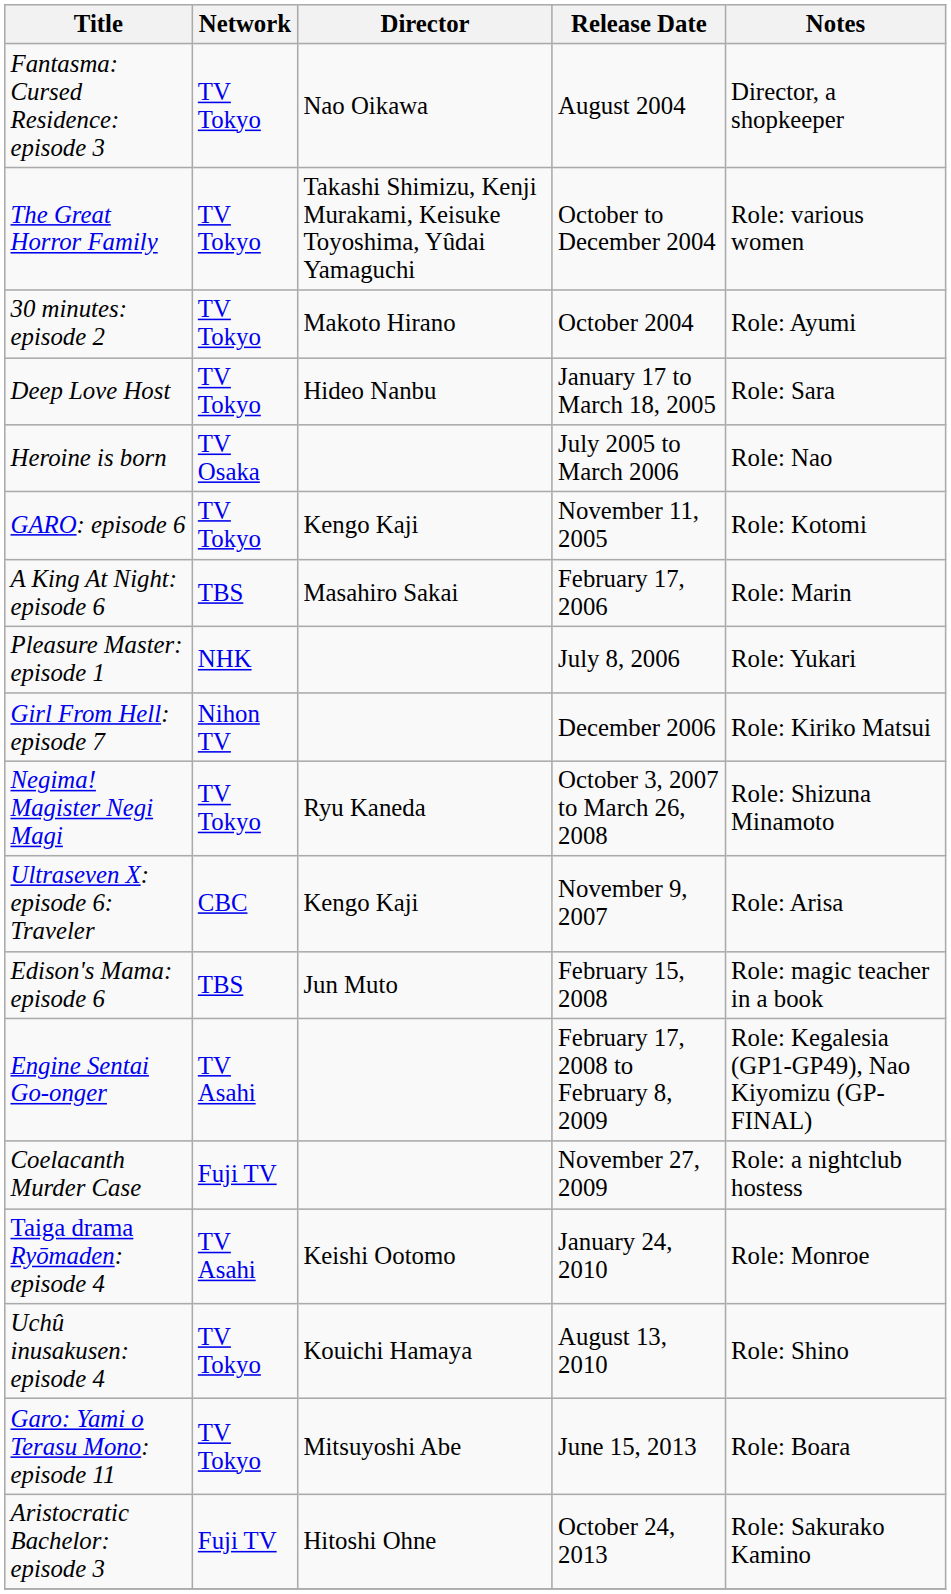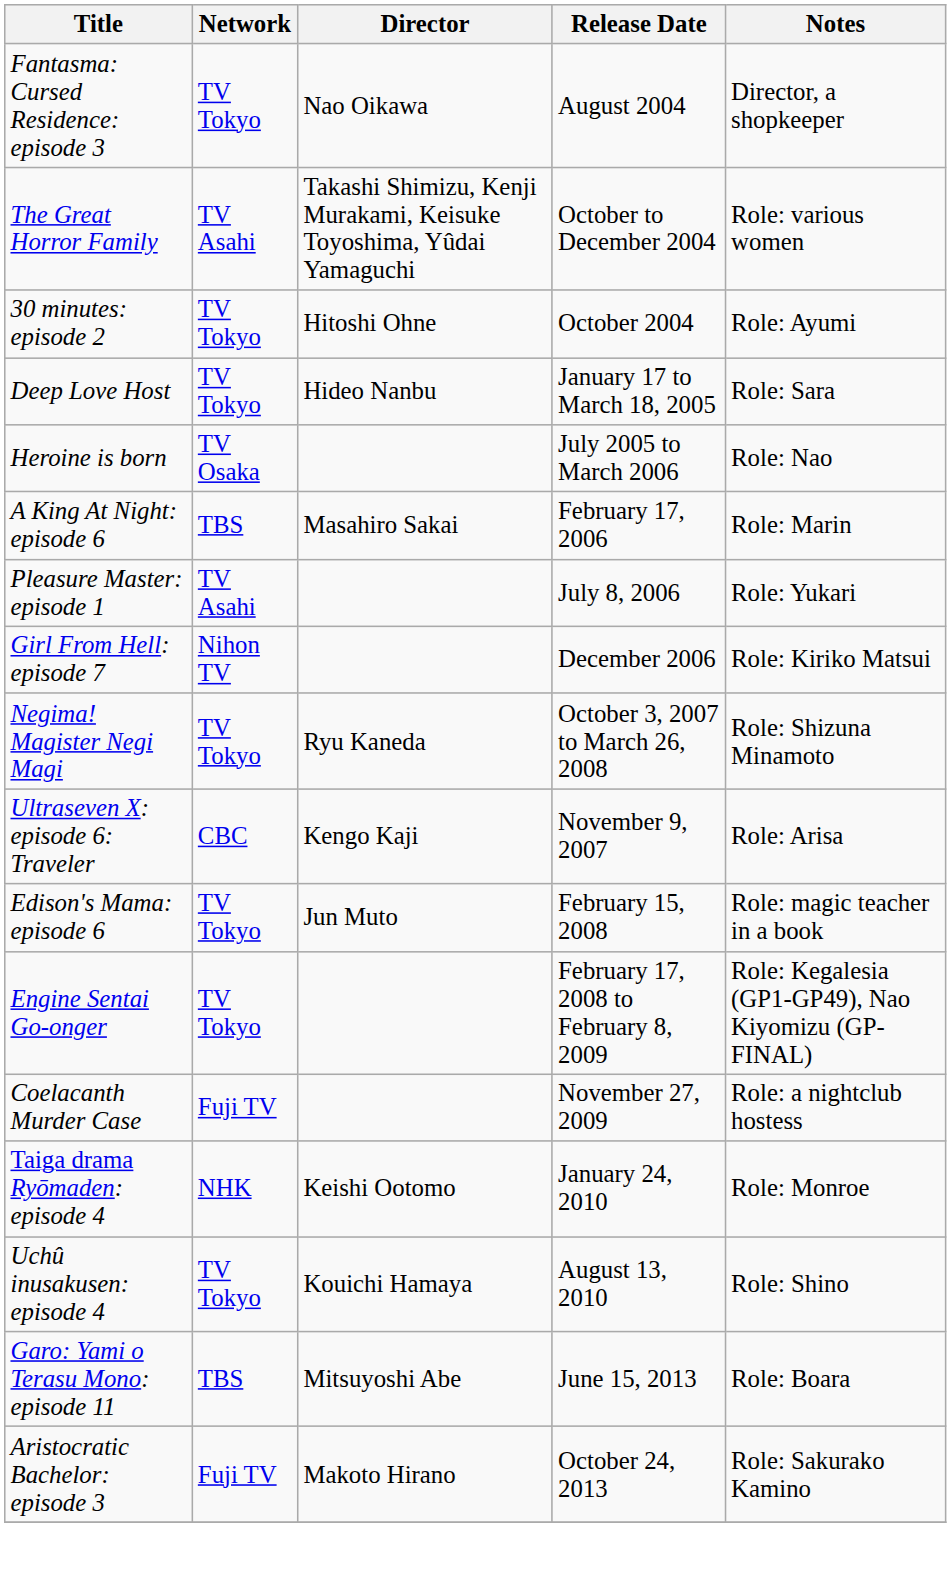 <table class="wikitable sortable">
 <tr>
 <th>Title</th>
 <th>Network</th>
 <th>Director</th>
 <th>Release Date</th>
 <th>Notes</th>
 </tr>
 <tr>
 <td><em>Fantasma: Cursed Residence: episode 3</em><br></td>
 <td><a href='#'>TV Tokyo</a></td>
 <td>Nao Oikawa</td>
 <td>August 2004</td>
 <td>Director, a shopkeeper</td>
 </tr>
 <tr>
 <td><em><a href='#'>The Great Horror Family</a></em><br></td>
-<td><a href='#'>TV Tokyo</a></td>
+<td><a href='#'>TV Asahi</a></td>
 <td>Takashi Shimizu, Kenji Murakami, Keisuke Toyoshima, Yûdai Yamaguchi</td>
 <td>October to December 2004</td>
 <td>Role: various women</td>
 </tr>
 <tr>
 <td><em>30 minutes: episode 2</em></td>
 <td><a href='#'>TV Tokyo</a></td>
-<td>Makoto Hirano</td>
+<td>Hitoshi Ohne</td>
 <td>October 2004</td>
 <td>Role: Ayumi</td>
 </tr>
 <tr>
 <td><em>Deep Love Host</em></td>
 <td><a href='#'>TV Tokyo</a></td>
 <td>Hideo Nanbu</td>
 <td>January 17 to March 18, 2005</td>
 <td>Role: Sara</td>
 </tr>
 <tr>
 <td><em>Heroine is born</em><br></td>
 <td><a href='#'>TV Osaka</a></td>
 <td></td>
 <td>July 2005 to March 2006</td>
 <td>Role: Nao</td>
 </tr>
 <tr>
-<td><em><a href='#'>GARO</a>: episode 6</em></td>
-<td><a href='#'>TV Tokyo</a></td>
-<td>Kengo Kaji</td>
-<td>November 11, 2005</td>
-<td>Role: Kotomi</td>
-</tr>
-<tr>
 <td><em>A King At Night: episode 6</em><br></td>
 <td><a href='#'>TBS</a></td>
 <td>Masahiro Sakai</td>
 <td>February 17, 2006</td>
 <td>Role: Marin</td>
 </tr>
 <tr>
 <td><em>Pleasure Master: episode 1</em><br></td>
-<td><a href='#'>NHK</a></td>
+<td><a href='#'>TV Asahi</a></td>
 <td></td>
 <td>July 8, 2006</td>
 <td>Role: Yukari</td>
 </tr>
 <tr>
 <td><em><a href='#'>Girl From Hell</a>: episode 7</em><br></td>
 <td><a href='#'>Nihon TV</a></td>
 <td></td>
 <td>December 2006</td>
 <td>Role: Kiriko Matsui</td>
 </tr>
 <tr>
 <td><em><a href='#'>Negima! Magister Negi Magi</a></em><br></td>
 <td><a href='#'>TV Tokyo</a></td>
 <td>Ryu Kaneda</td>
 <td>October 3, 2007 to March 26, 2008</td>
 <td>Role: Shizuna Minamoto</td>
 </tr>
 <tr>
 <td><em><a href='#'>Ultraseven X</a>: episode 6: Traveler</em></td>
 <td><a href='#'>CBC</a></td>
 <td>Kengo Kaji</td>
 <td>November 9, 2007</td>
 <td>Role: Arisa</td>
 </tr>
 <tr>
 <td><em>Edison's Mama: episode 6</em><br></td>
-<td><a href='#'>TBS</a></td>
+<td><a href='#'>TV Tokyo</a></td>
 <td>Jun Muto</td>
 <td>February 15, 2008</td>
 <td>Role: magic teacher in a book</td>
 </tr>
 <tr>
 <td><em><a href='#'>Engine Sentai Go-onger</a></em></td>
-<td><a href='#'>TV Asahi</a></td>
+<td><a href='#'>TV Tokyo</a></td>
 <td></td>
 <td>February 17, 2008 to February 8, 2009</td>
 <td>Role: Kegalesia (GP1-GP49), Nao Kiyomizu (GP-FINAL)</td>
 </tr>
 <tr>
 <td><em>Coelacanth Murder Case</em><br></td>
 <td><a href='#'>Fuji TV</a></td>
 <td></td>
 <td>November 27, 2009</td>
 <td>Role: a nightclub hostess</td>
 </tr>
 <tr>
 <td><a href='#'>Taiga drama</a> <em><a href='#'>Ryōmaden</a>: episode 4</em></td>
-<td><a href='#'>TV Asahi</a></td>
+<td><a href='#'>NHK</a></td>
 <td>Keishi Ootomo</td>
 <td>January 24, 2010</td>
 <td>Role: Monroe</td>
 </tr>
 <tr>
 <td><em>Uchû inusakusen: episode 4</em></td>
 <td><a href='#'>TV Tokyo</a></td>
 <td>Kouichi Hamaya</td>
 <td>August 13, 2010</td>
 <td>Role: Shino</td>
 </tr>
 <tr>
 <td><em><a href='#'>Garo: Yami o Terasu Mono</a>: episode 11</em></td>
-<td><a href='#'>TV Tokyo</a></td>
+<td><a href='#'>TBS</a></td>
 <td>Mitsuyoshi Abe</td>
 <td>June 15, 2013</td>
 <td>Role: Boara</td>
 </tr>
 <tr>
 <td><em>Aristocratic Bachelor: episode 3</em></td>
 <td><a href='#'>Fuji TV</a></td>
-<td>Hitoshi Ohne</td>
+<td>Makoto Hirano</td>
 <td>October 24, 2013</td>
 <td>Role: Sakurako Kamino</td>
 </tr>
 <tr>
 </tr>
 </table>
